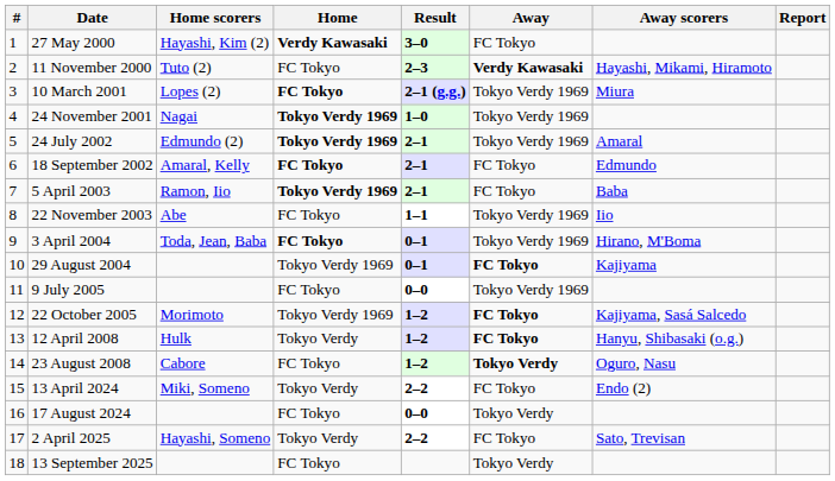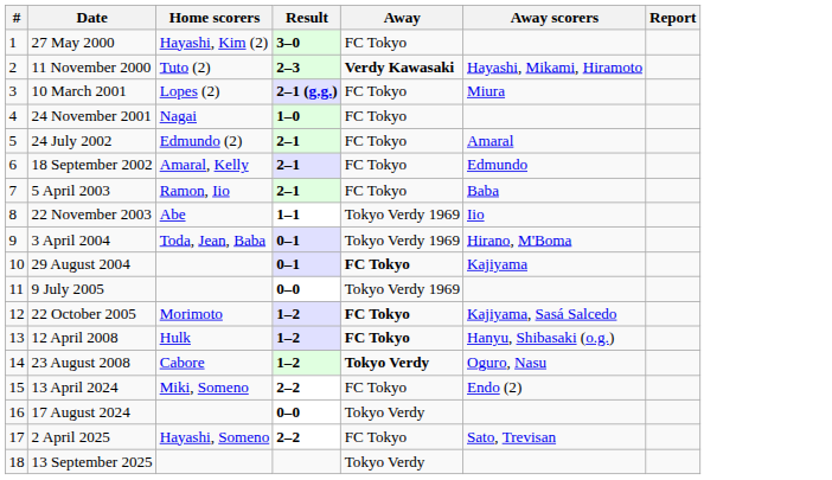 <table class="wikitable">
 <tr>
 <th>#</th>
 <th>Date</th>
 <th>Home scorers</th>
-<th>Home</th>
 <th>Result</th>
 <th>Away</th>
 <th>Away scorers</th>
 <th>Report</th>
 </tr>
 <tr>
 <td>1</td>
 <td>27 May 2000</td>
 <td><a href='#'>Hayashi</a>, <a href='#'>Kim</a> (2)</td>
-<td><strong>Verdy Kawasaki</strong></td>
 <td style="background:#e0ffe0;"><strong>3–0</strong></td>
 <td>FC Tokyo</td>
 <td></td>
 <td></td>
 </tr>
 <tr>
 <td>2</td>
 <td>11 November 2000</td>
 <td><a href='#'>Tuto</a> (2)</td>
-<td>FC Tokyo</td>
 <td style="background:#e0ffe0;"><strong>2–3</strong></td>
 <td><strong>Verdy Kawasaki</strong></td>
 <td><a href='#'>Hayashi</a>, <a href='#'>Mikami</a>, <a href='#'>Hiramoto</a></td>
 <td></td>
 </tr>
 <tr>
 <td>3</td>
 <td>10 March 2001</td>
 <td><a href='#'>Lopes</a> (2)</td>
-<td><strong>FC Tokyo</strong></td>
 <td style="background:#e0e0ff;"><strong>2–1 (<a href='#'>g.g.</a>)</strong></td>
-<td>Tokyo Verdy 1969</td>
+<td>FC Tokyo</td>
 <td><a href='#'>Miura</a></td>
 <td></td>
 </tr>
 <tr>
 <td>4</td>
 <td>24 November 2001</td>
 <td><a href='#'>Nagai</a></td>
-<td><strong>Tokyo Verdy 1969</strong></td>
 <td style="background:#e0ffe0;"><strong>1–0</strong></td>
-<td>Tokyo Verdy 1969</td>
+<td>FC Tokyo</td>
 <td></td>
 <td></td>
 </tr>
 <tr>
 <td>5</td>
 <td>24 July 2002</td>
 <td><a href='#'>Edmundo</a> (2)</td>
-<td><strong>Tokyo Verdy 1969</strong></td>
 <td style="background:#e0ffe0;"><strong>2–1</strong></td>
-<td>Tokyo Verdy 1969</td>
+<td>FC Tokyo</td>
 <td><a href='#'>Amaral</a></td>
 <td></td>
 </tr>
 <tr>
 <td>6</td>
 <td>18 September 2002</td>
 <td><a href='#'>Amaral</a>, <a href='#'>Kelly</a></td>
-<td><strong>FC Tokyo</strong></td>
 <td style="background:#e0e0ff;"><strong>2–1</strong></td>
 <td>FC Tokyo</td>
 <td><a href='#'>Edmundo</a></td>
 <td></td>
 </tr>
 <tr>
 <td>7</td>
 <td>5 April 2003</td>
 <td><a href='#'>Ramon</a>, <a href='#'>Iio</a></td>
-<td><strong>Tokyo Verdy 1969</strong></td>
 <td style="background:#e0ffe0;"><strong>2–1</strong></td>
 <td>FC Tokyo</td>
 <td><a href='#'>Baba</a></td>
 <td></td>
 </tr>
 <tr>
 <td>8</td>
 <td>22 November 2003</td>
 <td><a href='#'>Abe</a></td>
-<td>FC Tokyo</td>
 <td style="background:#ffffff;"><strong>1–1</strong></td>
 <td>Tokyo Verdy 1969</td>
 <td><a href='#'>Iio</a></td>
 <td></td>
 </tr>
 <tr>
 <td>9</td>
 <td>3 April 2004</td>
 <td><a href='#'>Toda</a>, <a href='#'>Jean</a>, <a href='#'>Baba</a></td>
-<td><strong>FC Tokyo</strong></td>
 <td style="background:#e0e0ff;"><strong>0–1</strong></td>
 <td>Tokyo Verdy 1969</td>
 <td><a href='#'>Hirano</a>, <a href='#'>M'Boma</a></td>
 <td></td>
 </tr>
 <tr>
 <td>10</td>
 <td>29 August 2004</td>
 <td></td>
-<td>Tokyo Verdy 1969</td>
 <td style="background:#e0e0ff;"><strong>0–1</strong></td>
 <td><strong>FC Tokyo</strong></td>
 <td><a href='#'>Kajiyama</a></td>
 <td></td>
 </tr>
 <tr>
 <td>11</td>
 <td>9 July 2005</td>
 <td></td>
-<td>FC Tokyo</td>
 <td style="background:#ffffff;"><strong>0–0</strong></td>
 <td>Tokyo Verdy 1969</td>
 <td></td>
 <td></td>
 </tr>
 <tr>
 <td>12</td>
 <td>22 October 2005</td>
 <td><a href='#'>Morimoto</a></td>
-<td>Tokyo Verdy 1969</td>
 <td style="background:#e0e0ff;"><strong>1–2</strong></td>
 <td><strong>FC Tokyo</strong></td>
 <td><a href='#'>Kajiyama</a>, <a href='#'>Sasá Salcedo</a></td>
 <td></td>
 </tr>
 <tr>
 <td>13</td>
 <td>12 April 2008</td>
 <td><a href='#'>Hulk</a></td>
-<td>Tokyo Verdy</td>
 <td style="background:#e0e0ff;"><strong>1–2</strong></td>
 <td><strong>FC Tokyo</strong></td>
 <td><a href='#'>Hanyu</a>, <a href='#'>Shibasaki</a> (<a href='#'>o.g.</a>)</td>
 <td></td>
 </tr>
 <tr>
 <td>14</td>
 <td>23 August 2008</td>
 <td><a href='#'>Cabore</a></td>
-<td>FC Tokyo</td>
 <td style="background:#e0ffe0;"><strong>1–2</strong></td>
 <td><strong>Tokyo Verdy</strong></td>
 <td><a href='#'>Oguro</a>, <a href='#'>Nasu</a></td>
 <td></td>
 </tr>
 <tr>
 <td>15</td>
 <td>13 April 2024</td>
 <td><a href='#'>Miki</a>, <a href='#'>Someno</a></td>
-<td>Tokyo Verdy</td>
 <td style="background:#ffffff;"><strong>2–2</strong></td>
 <td>FC Tokyo</td>
 <td><a href='#'>Endo</a> (2)</td>
 <td></td>
 </tr>
 <tr>
 <td>16</td>
 <td>17 August 2024</td>
 <td></td>
-<td>FC Tokyo</td>
 <td style="background:#ffffff;"><strong>0–0</strong></td>
 <td>Tokyo Verdy</td>
 <td></td>
 <td></td>
 </tr>
 <tr>
 <td>17</td>
 <td>2 April 2025</td>
 <td><a href='#'>Hayashi</a>, <a href='#'>Someno</a></td>
-<td>Tokyo Verdy</td>
 <td style="background:#ffffff;"><strong>2–2</strong></td>
 <td>FC Tokyo</td>
 <td><a href='#'>Sato</a>, <a href='#'>Trevisan</a></td>
 <td></td>
 </tr>
 <tr>
 <td>18</td>
 <td>13 September 2025</td>
 <td></td>
-<td>FC Tokyo</td>
 <td></td>
 <td>Tokyo Verdy</td>
 <td></td>
 <td></td>
 </tr>
 </table>
